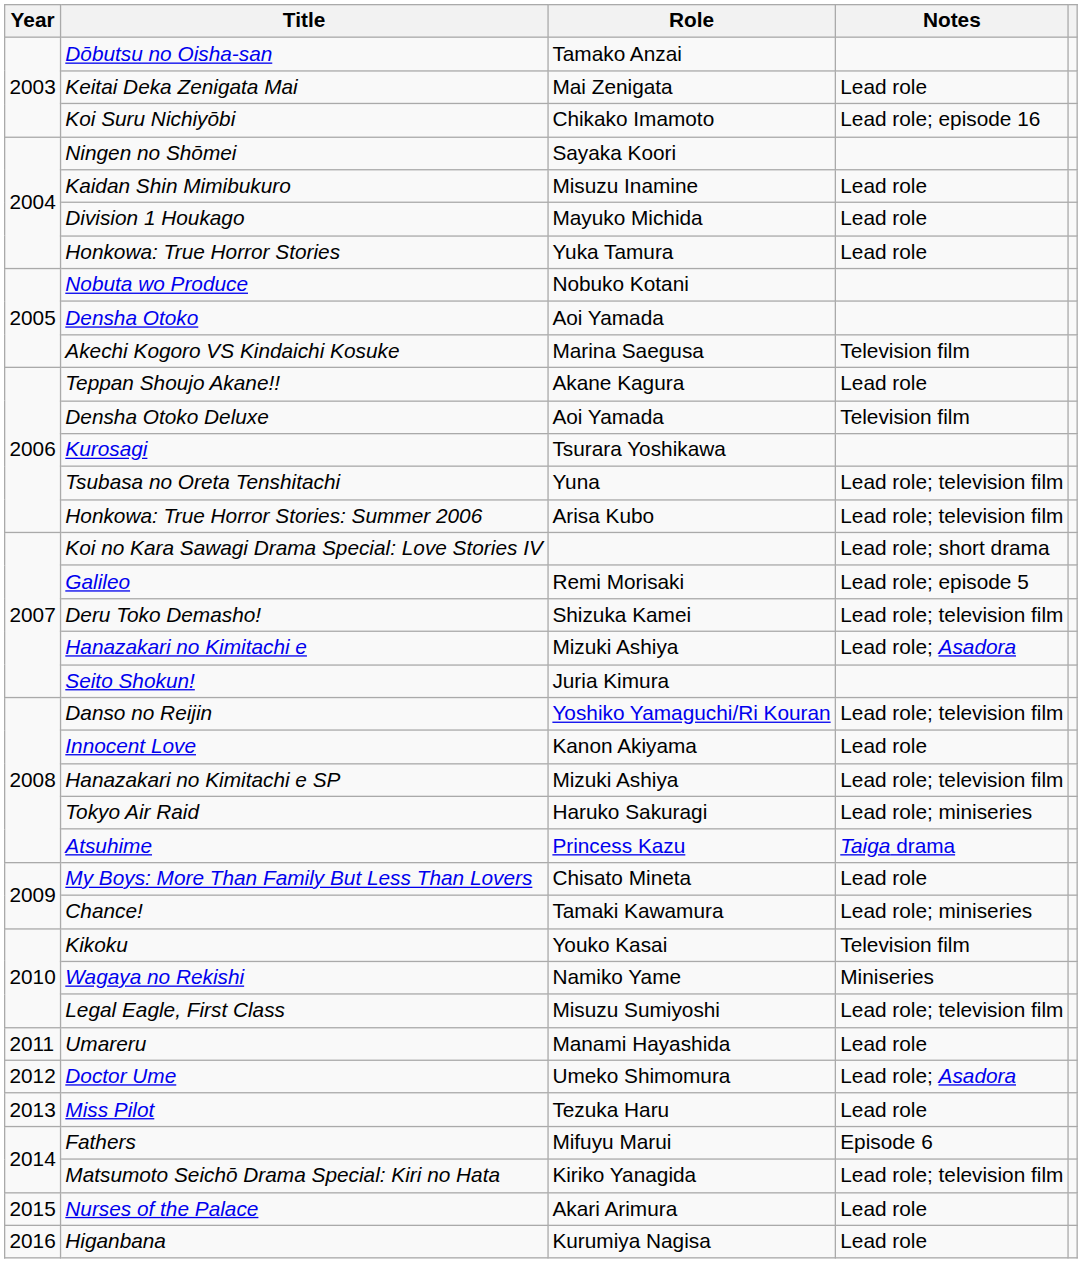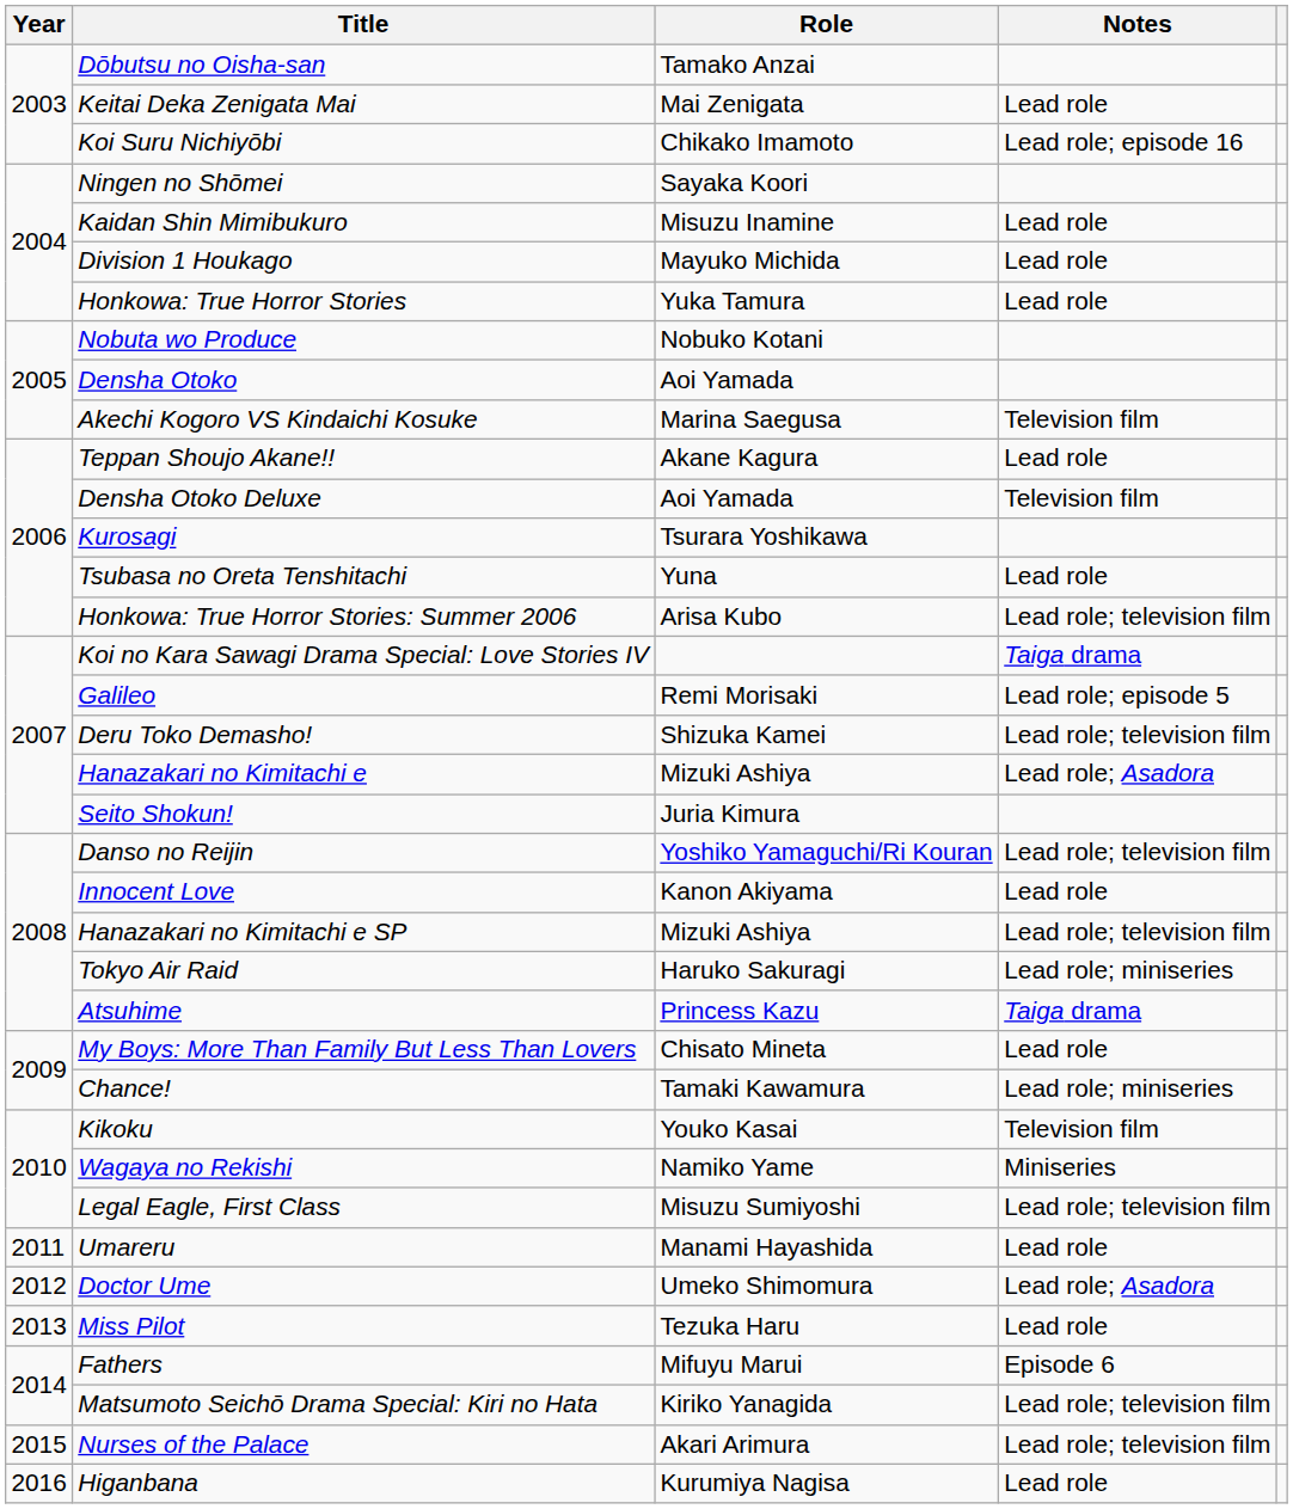 <table class="wikitable sortable">
 <tr>
 <th>Year</th>
 <th>Title</th>
 <th>Role</th>
 <th class="unsortable">Notes</th>
 <th class="unsortable"></th>
 </tr>
 <tr>
 <td rowspan="3">2003</td>
 <td><em><a href='#'>Dōbutsu no Oisha-san</a></em></td>
 <td>Tamako Anzai</td>
 <td></td>
 <td></td>
 </tr>
 <tr>
 <td><em>Keitai Deka Zenigata Mai</em></td>
 <td>Mai Zenigata</td>
 <td>Lead role</td>
 <td></td>
 </tr>
 <tr>
 <td><em>Koi Suru Nichiyōbi</em></td>
 <td>Chikako Imamoto</td>
 <td>Lead role; episode 16</td>
 <td></td>
 </tr>
 <tr>
 <td rowspan="4">2004</td>
 <td><em>Ningen no Shōmei</em></td>
 <td>Sayaka Koori</td>
 <td></td>
 <td></td>
 </tr>
 <tr>
 <td><em>Kaidan Shin Mimibukuro</em></td>
 <td>Misuzu Inamine</td>
 <td>Lead role</td>
 <td></td>
 </tr>
 <tr>
 <td><em>Division 1 Houkago</em></td>
 <td>Mayuko Michida</td>
 <td>Lead role</td>
 <td></td>
 </tr>
 <tr>
 <td><em>Honkowa: True Horror Stories</em></td>
 <td>Yuka Tamura</td>
 <td>Lead role</td>
 <td></td>
 </tr>
 <tr>
 <td rowspan="3">2005</td>
 <td><em><a href='#'>Nobuta wo Produce</a></em></td>
 <td>Nobuko Kotani</td>
 <td></td>
 <td></td>
 </tr>
 <tr>
 <td><em><a href='#'>Densha Otoko</a></em></td>
 <td>Aoi Yamada</td>
 <td></td>
 <td></td>
 </tr>
 <tr>
 <td><em>Akechi Kogoro VS Kindaichi Kosuke</em></td>
 <td>Marina Saegusa</td>
 <td>Television film</td>
 <td></td>
 </tr>
 <tr>
 <td rowspan="5">2006</td>
 <td><em>Teppan Shoujo Akane!!</em></td>
 <td>Akane Kagura</td>
 <td>Lead role</td>
 <td></td>
 </tr>
 <tr>
 <td><em>Densha Otoko Deluxe</em></td>
 <td>Aoi Yamada</td>
 <td>Television film</td>
 <td></td>
 </tr>
 <tr>
 <td><em><a href='#'>Kurosagi</a></em></td>
 <td>Tsurara Yoshikawa</td>
 <td></td>
 <td></td>
 </tr>
 <tr>
 <td><em>Tsubasa no Oreta Tenshitachi</em></td>
 <td>Yuna</td>
-<td>Lead role; television film</td>
+<td>Lead role</td>
 <td></td>
 </tr>
 <tr>
 <td><em>Honkowa: True Horror Stories: Summer 2006</em></td>
 <td>Arisa Kubo</td>
 <td>Lead role; television film</td>
 <td></td>
 </tr>
 <tr>
 <td rowspan="5">2007</td>
 <td><em>Koi no Kara Sawagi Drama Special: Love Stories IV</em></td>
 <td></td>
-<td>Lead role; short drama</td>
+<td><a href='#'><em>Taiga</em> drama</a></td>
 <td></td>
 </tr>
 <tr>
 <td><em><a href='#'>Galileo</a></em></td>
 <td>Remi Morisaki</td>
 <td>Lead role; episode 5</td>
 <td></td>
 </tr>
 <tr>
 <td><em>Deru Toko Demasho!</em></td>
 <td>Shizuka Kamei</td>
 <td>Lead role; television film</td>
 <td></td>
 </tr>
 <tr>
 <td><em><a href='#'>Hanazakari no Kimitachi e</a></em></td>
 <td>Mizuki Ashiya</td>
 <td>Lead role; <em><a href='#'>Asadora</a></em></td>
 <td></td>
 </tr>
 <tr>
 <td><em><a href='#'>Seito Shokun!</a></em></td>
 <td>Juria Kimura</td>
 <td></td>
 <td></td>
 </tr>
 <tr>
 <td rowspan="5">2008</td>
 <td><em>Danso no Reijin</em></td>
 <td><a href='#'>Yoshiko Yamaguchi/Ri Kouran</a></td>
 <td>Lead role; television film</td>
 <td></td>
 </tr>
 <tr>
 <td><em><a href='#'>Innocent Love</a></em></td>
 <td>Kanon Akiyama</td>
 <td>Lead role</td>
 <td></td>
 </tr>
 <tr>
 <td><em>Hanazakari no Kimitachi e SP</em></td>
 <td>Mizuki Ashiya</td>
 <td>Lead role; television film</td>
 <td></td>
 </tr>
 <tr>
 <td><em>Tokyo Air Raid</em></td>
 <td>Haruko Sakuragi</td>
 <td>Lead role; miniseries</td>
 <td></td>
 </tr>
 <tr>
 <td><em><a href='#'>Atsuhime</a></em></td>
 <td><a href='#'>Princess Kazu</a></td>
 <td><a href='#'><em>Taiga</em> drama</a></td>
 <td></td>
 </tr>
 <tr>
 <td rowspan="2">2009</td>
 <td><em><a href='#'>My Boys: More Than Family But Less Than Lovers</a></em></td>
 <td>Chisato Mineta</td>
 <td>Lead role</td>
 <td></td>
 </tr>
 <tr>
 <td><em>Chance!</em></td>
 <td>Tamaki Kawamura</td>
 <td>Lead role; miniseries</td>
 <td></td>
 </tr>
 <tr>
 <td rowspan="3">2010</td>
 <td><em>Kikoku</em></td>
 <td>Youko Kasai</td>
 <td>Television film</td>
 <td></td>
 </tr>
 <tr>
 <td><em><a href='#'>Wagaya no Rekishi</a></em></td>
 <td>Namiko Yame</td>
 <td>Miniseries</td>
 <td></td>
 </tr>
 <tr>
 <td><em>Legal Eagle, First Class</em></td>
 <td>Misuzu Sumiyoshi</td>
 <td>Lead role; television film</td>
 <td></td>
 </tr>
 <tr>
 <td>2011</td>
 <td><em>Umareru</em></td>
 <td>Manami Hayashida</td>
 <td>Lead role</td>
 <td></td>
 </tr>
 <tr>
 <td>2012</td>
 <td><em><a href='#'>Doctor Ume</a></em></td>
 <td>Umeko Shimomura</td>
 <td>Lead role; <em><a href='#'>Asadora</a></em></td>
 <td></td>
 </tr>
 <tr>
 <td>2013</td>
 <td><em><a href='#'>Miss Pilot</a></em></td>
 <td>Tezuka Haru</td>
 <td>Lead role</td>
 <td></td>
 </tr>
 <tr>
 <td rowspan="2">2014</td>
 <td><em>Fathers</em></td>
 <td>Mifuyu Marui</td>
 <td>Episode 6</td>
 <td></td>
 </tr>
 <tr>
 <td><em>Matsumoto Seichō Drama Special: Kiri no Hata</em></td>
 <td>Kiriko Yanagida</td>
 <td>Lead role; television film</td>
 <td></td>
 </tr>
 <tr>
 <td>2015</td>
 <td><em><a href='#'>Nurses of the Palace</a></em></td>
 <td>Akari Arimura</td>
-<td>Lead role</td>
+<td>Lead role; television film</td>
 <td></td>
 </tr>
 <tr>
 <td>2016</td>
 <td><em>Higanbana</em></td>
 <td>Kurumiya Nagisa</td>
 <td>Lead role</td>
 <td></td>
 </tr>
 </table>
